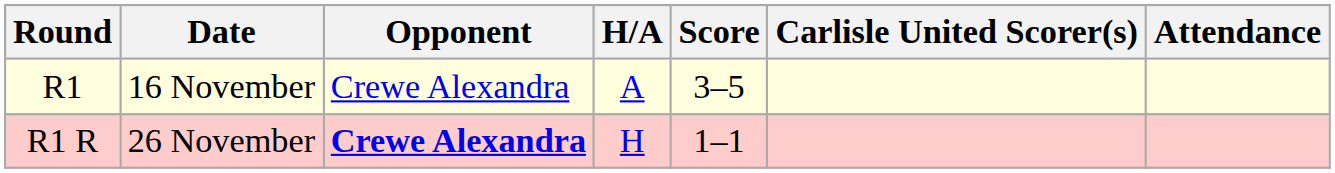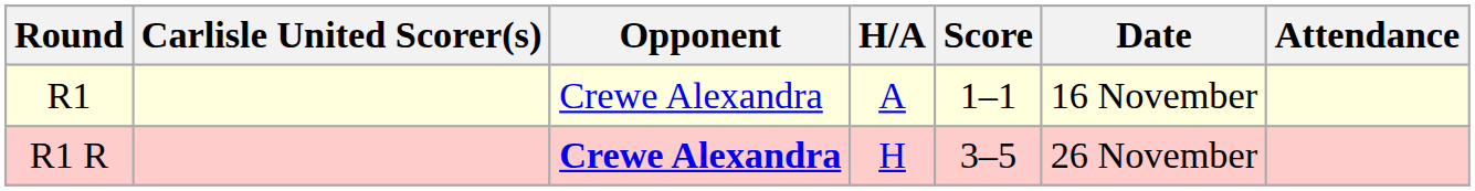 <table class="wikitable" style="text-align:center">
 <tr>
 <th>Round</th>
-<th>Date</th>
+<th>Carlisle United Scorer(s)</th>
 <th>Opponent</th>
 <th>H/A</th>
 <th>Score</th>
-<th>Carlisle United Scorer(s)</th>
+<th>Date</th>
 <th>Attendance</th>
 </tr>
 <tr bgcolor=#ffffdd>
 <td>R1</td>
-<td align=left>16 November</td>
+<td align=left></td>
 <td align=left><a href='#'>Crewe Alexandra</a></td>
 <td><a href='#'>A</a></td>
-<td>3–5</td>
-<td align=left></td>
+<td>1–1</td>
+<td align=left>16 November</td>
 <td></td>
 </tr>
 <tr bgcolor=#FFCCCC>
 <td>R1 R</td>
-<td align=left>26 November</td>
+<td align=left></td>
 <td align=left><strong><a href='#'>Crewe Alexandra</a></strong></td>
 <td><a href='#'>H</a></td>
-<td>1–1</td>
-<td align=left></td>
+<td>3–5</td>
+<td align=left>26 November</td>
 <td></td>
 </tr>
 </table>
